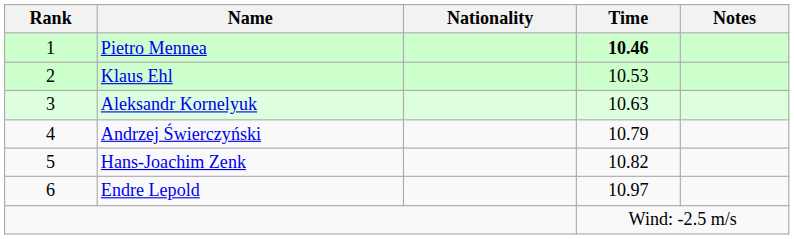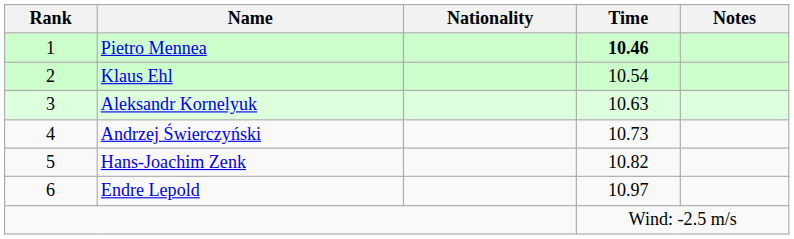 <table class="wikitable sortable" style="text-align:center;width: 55%">
 <tr>
 <th>Rank</th>
 <th>Name</th>
 <th>Nationality</th>
 <th>Time</th>
 <th>Notes</th>
 </tr>
 <tr bgcolor=ccffcc>
 <td>1</td>
 <td align=left><a href='#'>Pietro Mennea</a></td>
 <td align=left></td>
 <td><strong>10.46</strong></td>
 <td></td>
 </tr>
 <tr bgcolor=ccffcc>
 <td>2</td>
 <td align=left><a href='#'>Klaus Ehl</a></td>
 <td align=left></td>
-<td>10.53</td>
+<td>10.54</td>
 <td></td>
 </tr>
 <tr bgcolor=ddffdd>
 <td>3</td>
 <td align=left><a href='#'>Aleksandr Kornelyuk</a></td>
 <td align=left></td>
 <td>10.63</td>
 <td></td>
 </tr>
 <tr>
 <td>4</td>
 <td align=left><a href='#'>Andrzej Świerczyński</a></td>
 <td align=left></td>
-<td>10.79</td>
+<td>10.73</td>
 <td></td>
 </tr>
 <tr>
 <td>5</td>
 <td align=left><a href='#'>Hans-Joachim Zenk</a></td>
 <td align=left></td>
 <td>10.82</td>
 <td></td>
 </tr>
 <tr>
 <td>6</td>
 <td align=left><a href='#'>Endre Lepold</a></td>
 <td align=left></td>
 <td>10.97</td>
 <td></td>
 </tr>
 <tr>
 <td colspan="3"></td>
 <td colspan="2">Wind: -2.5 m/s</td>
 </tr>
 </table>
